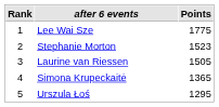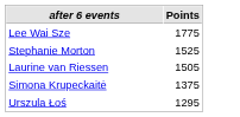 <table cellspacing="1" cellpadding="3" style="border:1px solid #aaa; font-size:90%;">
 <tr style="background:#e4e4e4;">
-<th style="border-bottom:1px solid #aaa; width:10px;">Rank</th>
 <th style="border-bottom:1px solid #aaa; width:200px; white-space:nowrap;"><em>after 6 events</em> </th>
 <th style="border-bottom:1px solid #aaa; width:20px;">Points</th>
 </tr>
 <tr>
-<td align=center>1</td>
 <td> <a href='#'>Lee Wai Sze</a></td>
 <td align=right>1775</td>
 </tr>
 <tr>
-<td align=center>2</td>
 <td> <a href='#'>Stephanie Morton</a></td>
-<td align=right>1523</td>
+<td align=right>1525</td>
 </tr>
 <tr>
-<td align=center>3</td>
 <td> <a href='#'>Laurine van Riessen</a></td>
 <td align=right>1505</td>
 </tr>
 <tr>
-<td align=center>4</td>
 <td> <a href='#'>Simona Krupeckaitė</a></td>
-<td align=right>1365</td>
+<td align=right>1375</td>
 </tr>
 <tr>
-<td align=center>5</td>
 <td> <a href='#'>Urszula Łoś</a></td>
 <td align=right>1295</td>
 </tr>
 </table>
